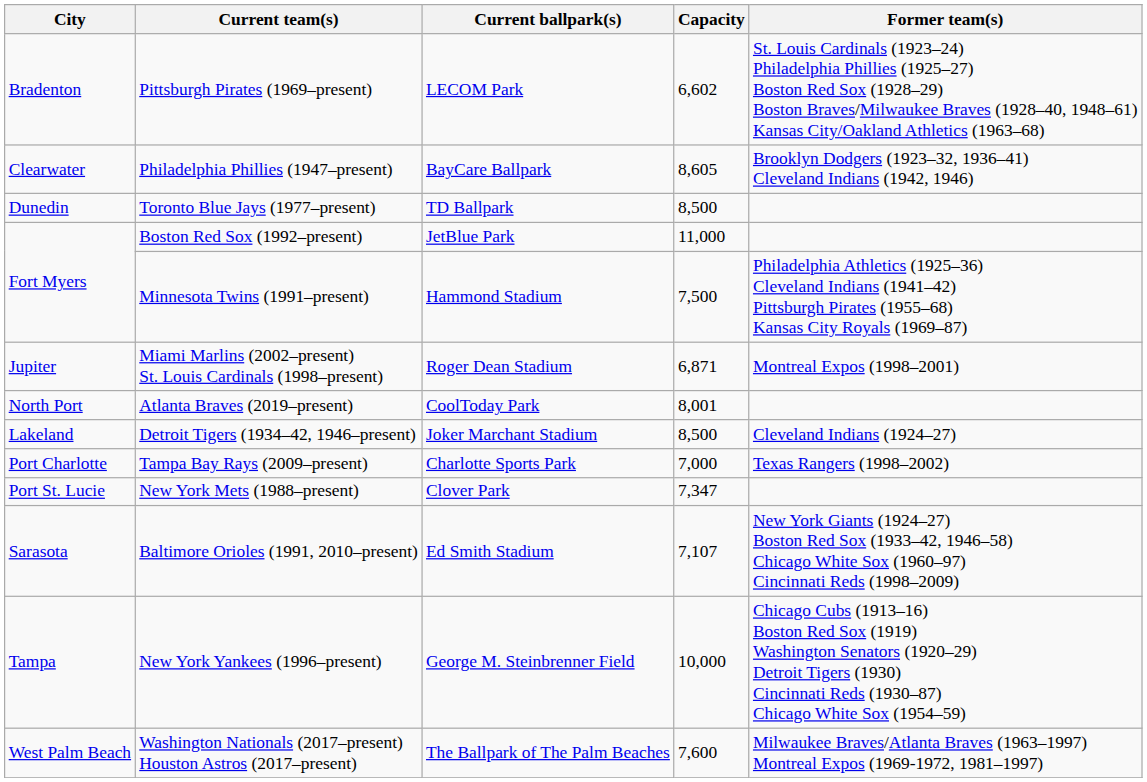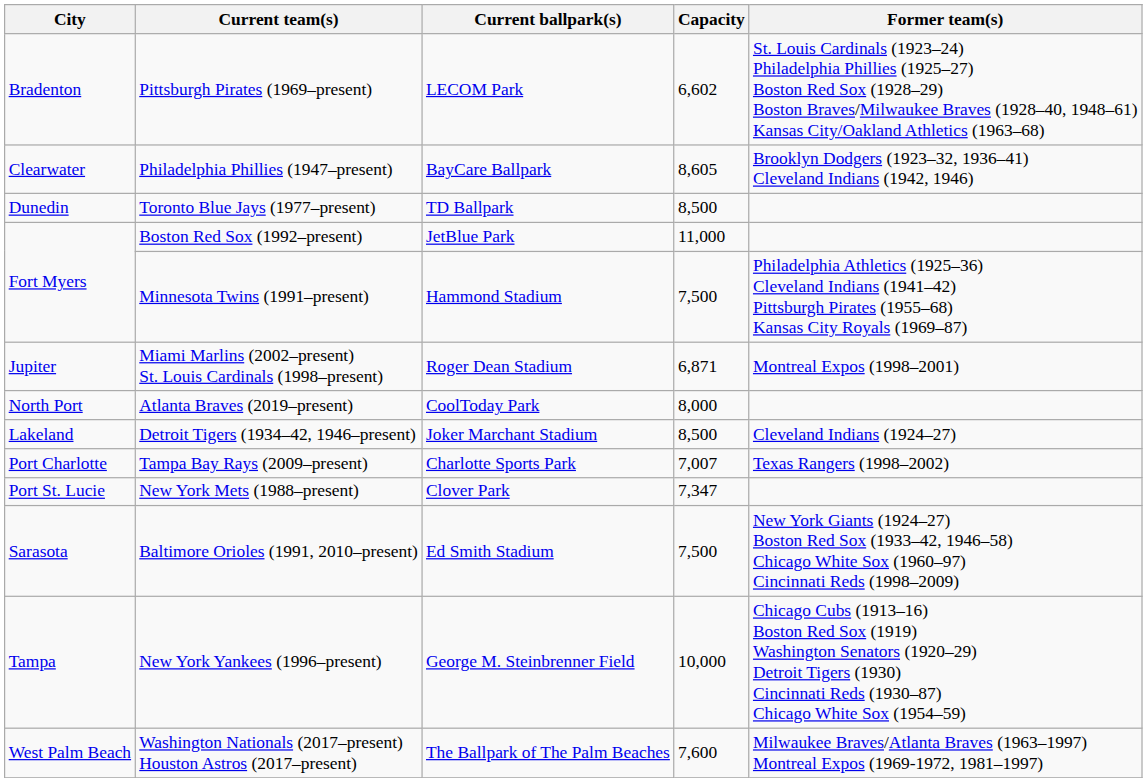 <table class="wikitable sortable" style="font-size: 90%">
 <tr>
 <th>City</th>
 <th>Current team(s)</th>
 <th>Current ballpark(s)</th>
 <th>Capacity</th>
 <th>Former team(s)</th>
 </tr>
 <tr>
 <td><a href='#'>Bradenton</a></td>
 <td><a href='#'>Pittsburgh Pirates</a> (1969–present)</td>
 <td><a href='#'>LECOM Park</a></td>
 <td>6,602</td>
 <td><a href='#'>St. Louis Cardinals</a> (1923–24)<br><a href='#'>Philadelphia Phillies</a> (1925–27)<br><a href='#'>Boston Red Sox</a> (1928–29)<br><a href='#'>Boston Braves</a>/<a href='#'>Milwaukee Braves</a> (1928–40, 1948–61)<br><a href='#'>Kansas City/Oakland Athletics</a> (1963–68)</td>
 </tr>
 <tr>
 <td><a href='#'>Clearwater</a></td>
 <td><a href='#'>Philadelphia Phillies</a> (1947–present)</td>
 <td><a href='#'>BayCare Ballpark</a></td>
 <td>8,605</td>
 <td><a href='#'>Brooklyn Dodgers</a> (1923–32, 1936–41)<br><a href='#'>Cleveland Indians</a> (1942, 1946)</td>
 </tr>
 <tr>
 <td><a href='#'>Dunedin</a></td>
 <td><a href='#'>Toronto Blue Jays</a> (1977–present)</td>
 <td><a href='#'>TD Ballpark</a></td>
 <td>8,500</td>
 <td></td>
 </tr>
 <tr>
 <td rowspan=2><a href='#'>Fort Myers</a></td>
 <td><a href='#'>Boston Red Sox</a> (1992–present)</td>
 <td><a href='#'>JetBlue Park</a></td>
 <td>11,000</td>
 <td></td>
 </tr>
 <tr>
 <td><a href='#'>Minnesota Twins</a> (1991–present)</td>
 <td><a href='#'>Hammond Stadium</a></td>
 <td>7,500</td>
 <td><a href='#'>Philadelphia Athletics</a> (1925–36)<br><a href='#'>Cleveland Indians</a> (1941–42)<br><a href='#'>Pittsburgh Pirates</a> (1955–68)<br><a href='#'>Kansas City Royals</a> (1969–87)</td>
 </tr>
 <tr>
 <td><a href='#'>Jupiter</a></td>
 <td><a href='#'>Miami Marlins</a> (2002–present)<br><a href='#'>St. Louis Cardinals</a> (1998–present)</td>
 <td><a href='#'>Roger Dean Stadium</a></td>
 <td>6,871</td>
 <td><a href='#'>Montreal Expos</a> (1998–2001)</td>
 </tr>
 <tr>
 <td><a href='#'>North Port</a></td>
 <td><a href='#'>Atlanta Braves</a> (2019–present)</td>
 <td><a href='#'>CoolToday Park</a></td>
-<td>8,001</td>
+<td>8,000</td>
 <td></td>
 </tr>
 <tr>
 <td><a href='#'>Lakeland</a></td>
 <td><a href='#'>Detroit Tigers</a> (1934–42, 1946–present)</td>
 <td><a href='#'>Joker Marchant Stadium</a></td>
 <td>8,500</td>
 <td><a href='#'>Cleveland Indians</a> (1924–27)</td>
 </tr>
 <tr>
 <td><a href='#'>Port Charlotte</a></td>
 <td><a href='#'>Tampa Bay Rays</a> (2009–present)</td>
 <td><a href='#'>Charlotte Sports Park</a></td>
-<td>7,000</td>
+<td>7,007</td>
 <td><a href='#'>Texas Rangers</a> (1998–2002)</td>
 </tr>
 <tr>
 <td><a href='#'>Port St. Lucie</a></td>
 <td><a href='#'>New York Mets</a> (1988–present)</td>
 <td><a href='#'>Clover Park</a></td>
 <td>7,347</td>
 <td></td>
 </tr>
 <tr>
 <td><a href='#'>Sarasota</a></td>
 <td><a href='#'>Baltimore Orioles</a> (1991, 2010–present)</td>
 <td><a href='#'>Ed Smith Stadium</a></td>
-<td>7,107</td>
+<td>7,500</td>
 <td><a href='#'>New York Giants</a> (1924–27)<br><a href='#'>Boston Red Sox</a> (1933–42, 1946–58)<br><a href='#'>Chicago White Sox</a> (1960–97)<br><a href='#'>Cincinnati Reds</a> (1998–2009)</td>
 </tr>
 <tr>
 <td><a href='#'>Tampa</a></td>
 <td><a href='#'>New York Yankees</a> (1996–present)</td>
 <td><a href='#'>George M. Steinbrenner Field</a></td>
 <td>10,000</td>
 <td><a href='#'>Chicago Cubs</a> (1913–16)<br><a href='#'>Boston Red Sox</a> (1919)<br><a href='#'>Washington Senators</a> (1920–29)<br><a href='#'>Detroit Tigers</a> (1930)<br><a href='#'>Cincinnati Reds</a> (1930–87)<br><a href='#'>Chicago White Sox</a> (1954–59)</td>
 </tr>
 <tr>
 <td><a href='#'>West Palm Beach</a></td>
 <td><a href='#'>Washington Nationals</a> (2017–present)<br><a href='#'>Houston Astros</a> (2017–present)</td>
 <td><a href='#'>The Ballpark of The Palm Beaches</a></td>
 <td>7,600</td>
 <td><a href='#'>Milwaukee Braves</a>/<a href='#'>Atlanta Braves</a> (1963–1997)<br><a href='#'>Montreal Expos</a> (1969-1972, 1981–1997)</td>
 </tr>
 </table>
